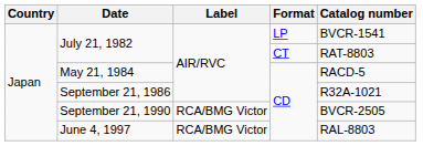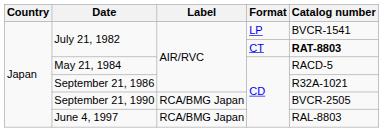 <table class="wikitable">
 <tr>
 <th>Country</th>
 <th>Date</th>
 <th>Label</th>
 <th>Format</th>
 <th>Catalog number</th>
 </tr>
 <tr>
 <td rowspan="6">Japan</td>
 <td rowspan="2">July 21, 1982</td>
 <td rowspan="4">AIR/RVC</td>
 <td><a href='#'>LP</a></td>
 <td>BVCR-1541</td>
 </tr>
 <tr>
 <td><a href='#'>CT</a></td>
-<td>RAT-8803</td>
+<td><strong>RAT-8803</strong></td>
 </tr>
 <tr>
 <td>May 21, 1984</td>
 <td rowspan="4"><a href='#'>CD</a></td>
 <td>RACD-5</td>
 </tr>
 <tr>
 <td>September 21, 1986</td>
 <td>R32A-1021</td>
 </tr>
 <tr>
 <td>September 21, 1990</td>
-<td>RCA/BMG Victor</td>
+<td>RCA/BMG Japan</td>
 <td>BVCR-2505</td>
 </tr>
 <tr>
 <td>June 4, 1997</td>
-<td>RCA/BMG Victor</td>
+<td>RCA/BMG Japan</td>
 <td>RAL-8803</td>
 </tr>
 </table>
